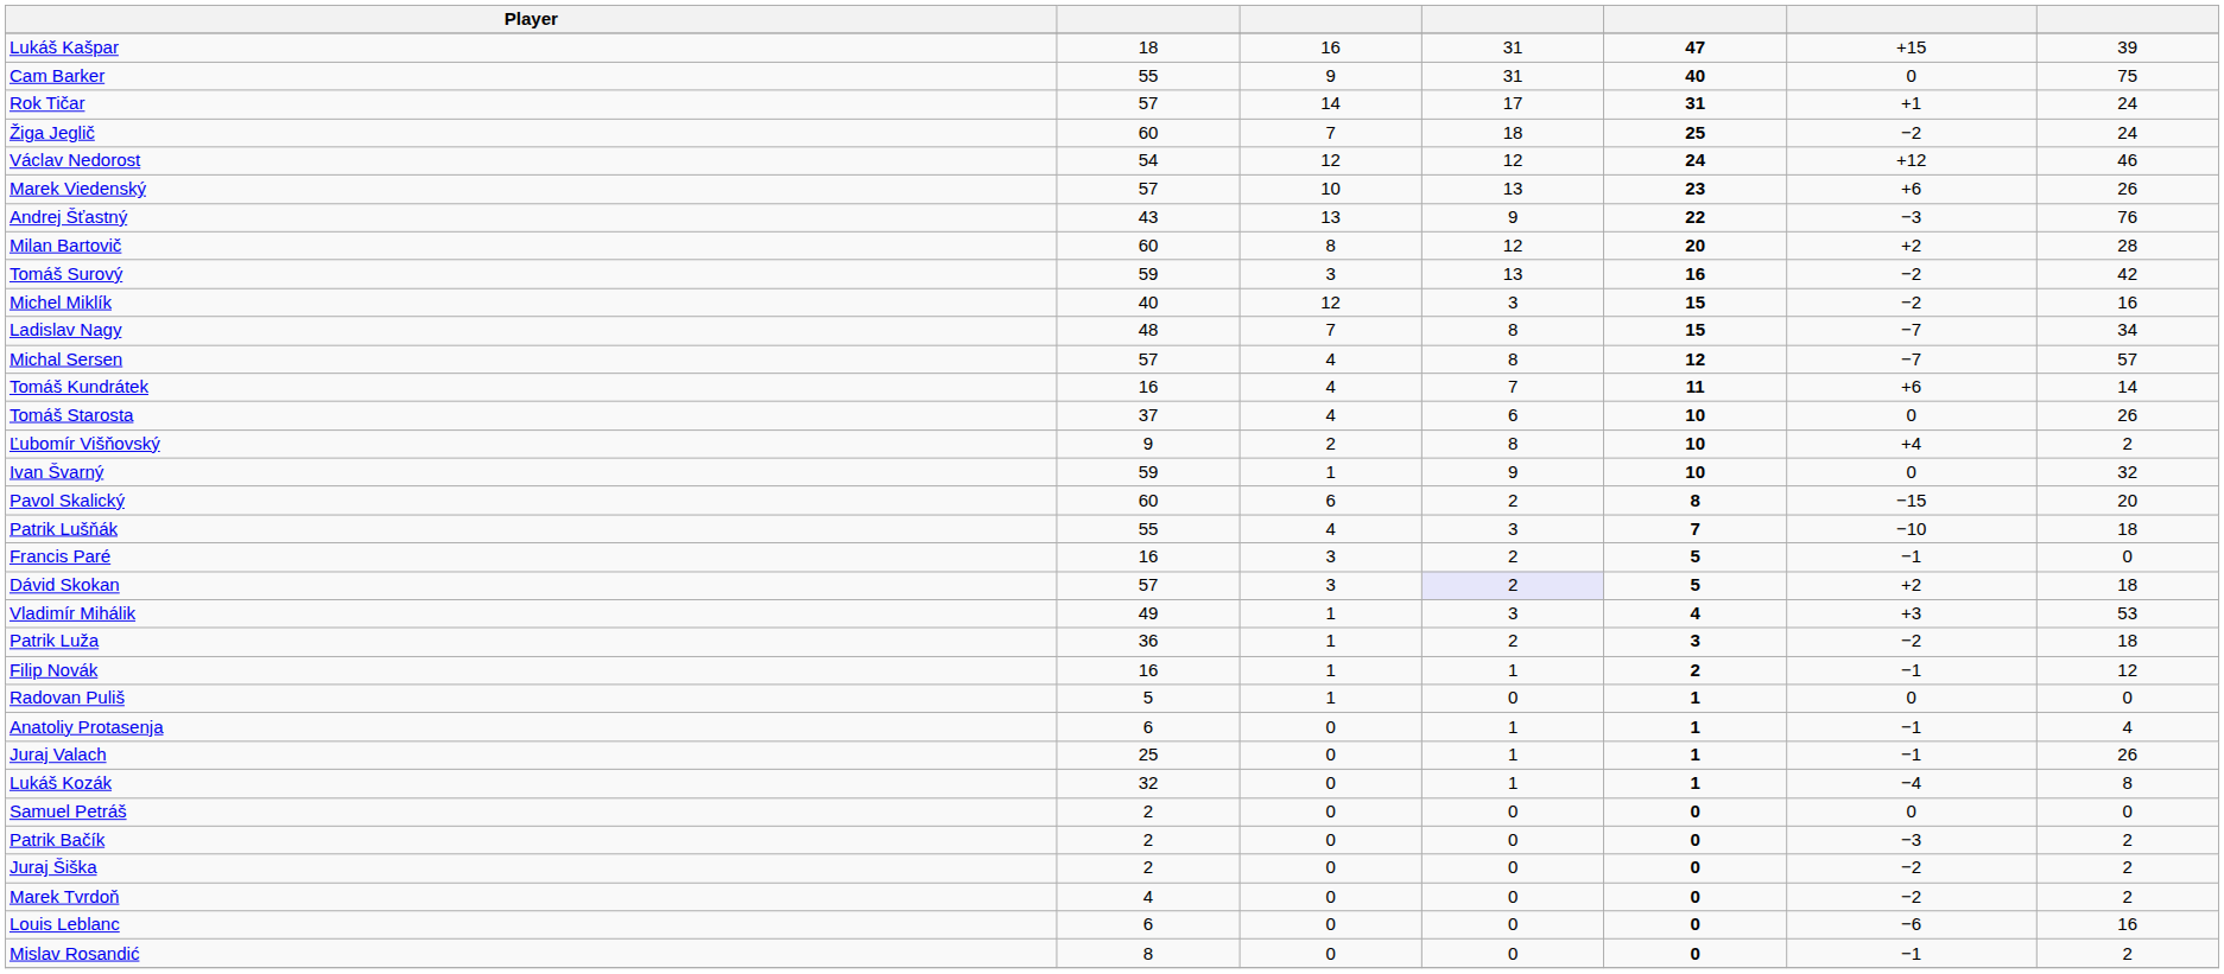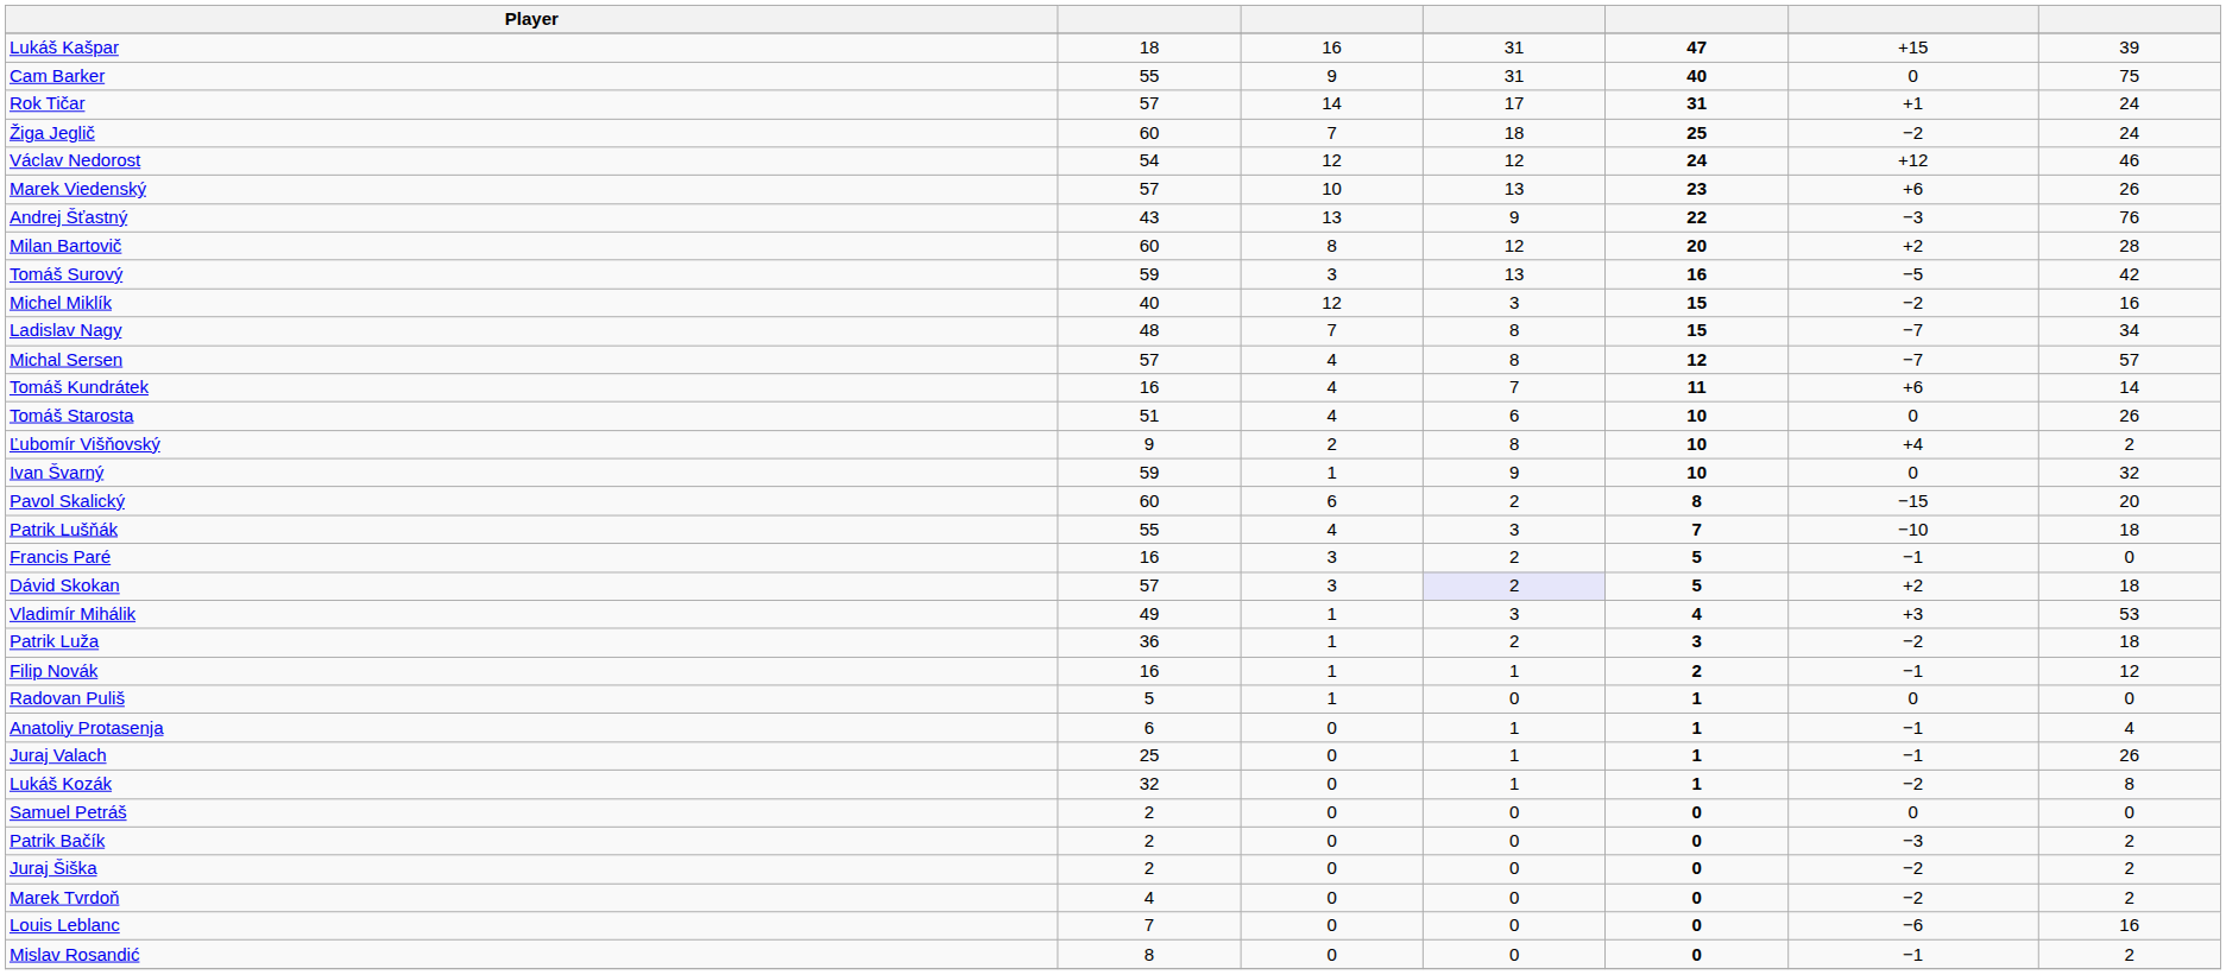 <table class="wikitable sortable" style="width:100%; text-align:center;">
 <tr align=center>
 <th>Player</th>
 <th></th>
 <th></th>
 <th></th>
 <th></th>
 <th data-sort-type="number"></th>
 <th></th>
 </tr>
 <tr align=center>
 </tr>
 <tr>
 <td align=left><a href='#'>Lukáš Kašpar</a></td>
 <td>18</td>
 <td>16</td>
 <td>31</td>
 <td><strong>47</strong></td>
 <td>+15</td>
 <td>39</td>
 </tr>
 <tr>
 <td align=left><a href='#'>Cam Barker</a></td>
 <td>55</td>
 <td>9</td>
 <td>31</td>
 <td><strong>40</strong></td>
 <td>0</td>
 <td>75</td>
 </tr>
 <tr>
 <td align=left><a href='#'>Rok Tičar</a></td>
 <td>57</td>
 <td>14</td>
 <td>17</td>
 <td><strong>31</strong></td>
 <td>+1</td>
 <td>24</td>
 </tr>
 <tr>
 <td align=left><a href='#'>Žiga Jeglič</a></td>
 <td>60</td>
 <td>7</td>
 <td>18</td>
 <td><strong>25</strong></td>
 <td>−2</td>
 <td>24</td>
 </tr>
 <tr>
 <td align=left><a href='#'>Václav Nedorost</a></td>
 <td>54</td>
 <td>12</td>
 <td>12</td>
 <td><strong>24</strong></td>
 <td>+12</td>
 <td>46</td>
 </tr>
 <tr>
 <td align=left><a href='#'>Marek Viedenský</a></td>
 <td>57</td>
 <td>10</td>
 <td>13</td>
 <td><strong>23</strong></td>
 <td>+6</td>
 <td>26</td>
 </tr>
 <tr>
 <td align=left><a href='#'>Andrej Šťastný</a></td>
 <td>43</td>
 <td>13</td>
 <td>9</td>
 <td><strong>22</strong></td>
 <td>−3</td>
 <td>76</td>
 </tr>
 <tr>
 <td align=left><a href='#'>Milan Bartovič</a></td>
 <td>60</td>
 <td>8</td>
 <td>12</td>
 <td><strong>20</strong></td>
 <td>+2</td>
 <td>28</td>
 </tr>
 <tr>
 <td align=left><a href='#'>Tomáš Surový</a></td>
 <td>59</td>
 <td>3</td>
 <td>13</td>
 <td><strong>16</strong></td>
-<td>−2</td>
+<td>−5</td>
 <td>42</td>
 </tr>
 <tr>
 <td align=left><a href='#'>Michel Miklík</a></td>
 <td>40</td>
 <td>12</td>
 <td>3</td>
 <td><strong>15</strong></td>
 <td>−2</td>
 <td>16</td>
 </tr>
 <tr>
 <td align=left><a href='#'>Ladislav Nagy</a></td>
 <td>48</td>
 <td>7</td>
 <td>8</td>
 <td><strong>15</strong></td>
 <td>−7</td>
 <td>34</td>
 </tr>
 <tr>
 <td align=left><a href='#'>Michal Sersen</a></td>
 <td>57</td>
 <td>4</td>
 <td>8</td>
 <td><strong>12</strong></td>
 <td>−7</td>
 <td>57</td>
 </tr>
 <tr>
 <td align=left><a href='#'>Tomáš Kundrátek</a></td>
 <td>16</td>
 <td>4</td>
 <td>7</td>
 <td><strong>11</strong></td>
 <td>+6</td>
 <td>14</td>
 </tr>
 <tr>
 <td align=left><a href='#'>Tomáš Starosta</a></td>
-<td>37</td>
+<td>51</td>
 <td>4</td>
 <td>6</td>
 <td><strong>10</strong></td>
 <td>0</td>
 <td>26</td>
 </tr>
 <tr>
 <td align=left><a href='#'>Ľubomír Višňovský</a></td>
 <td>9</td>
 <td>2</td>
 <td>8</td>
 <td><strong>10</strong></td>
 <td>+4</td>
 <td>2</td>
 </tr>
 <tr>
 <td align=left><a href='#'>Ivan Švarný</a></td>
 <td>59</td>
 <td>1</td>
 <td>9</td>
 <td><strong>10</strong></td>
 <td>0</td>
 <td>32</td>
 </tr>
 <tr>
 <td align=left><a href='#'>Pavol Skalický</a></td>
 <td>60</td>
 <td>6</td>
 <td>2</td>
 <td><strong>8</strong></td>
 <td>−15</td>
 <td>20</td>
 </tr>
 <tr>
 <td align=left><a href='#'>Patrik Lušňák</a></td>
 <td>55</td>
 <td>4</td>
 <td>3</td>
 <td><strong>7</strong></td>
 <td>−10</td>
 <td>18</td>
 </tr>
 <tr>
 <td align=left><a href='#'>Francis Paré</a></td>
 <td>16</td>
 <td>3</td>
 <td>2</td>
 <td><strong>5</strong></td>
 <td>−1</td>
 <td>0</td>
 </tr>
 <tr>
 <td align=left><a href='#'>Dávid Skokan</a></td>
 <td>57</td>
 <td>3</td>
 <td style="background: lavender;">2</td>
 <td><strong>5</strong></td>
 <td>+2</td>
 <td>18</td>
 </tr>
 <tr>
 <td align=left><a href='#'>Vladimír Mihálik</a></td>
 <td>49</td>
 <td>1</td>
 <td>3</td>
 <td><strong>4</strong></td>
 <td>+3</td>
 <td>53</td>
 </tr>
 <tr>
 <td align=left><a href='#'>Patrik Luža</a></td>
 <td>36</td>
 <td>1</td>
 <td>2</td>
 <td><strong>3</strong></td>
 <td>−2</td>
 <td>18</td>
 </tr>
 <tr>
 <td align=left><a href='#'>Filip Novák</a></td>
 <td>16</td>
 <td>1</td>
 <td>1</td>
 <td><strong>2</strong></td>
 <td>−1</td>
 <td>12</td>
 </tr>
 <tr>
 <td align=left><a href='#'>Radovan Puliš</a></td>
 <td>5</td>
 <td>1</td>
 <td>0</td>
 <td><strong>1</strong></td>
 <td>0</td>
 <td>0</td>
 </tr>
 <tr>
 <td align=left><a href='#'>Anatoliy Protasenja</a></td>
 <td>6</td>
 <td>0</td>
 <td>1</td>
 <td><strong>1</strong></td>
 <td>−1</td>
 <td>4</td>
 </tr>
 <tr>
 <td align=left><a href='#'>Juraj Valach</a></td>
 <td>25</td>
 <td>0</td>
 <td>1</td>
 <td><strong>1</strong></td>
 <td>−1</td>
 <td>26</td>
 </tr>
 <tr>
 <td align=left><a href='#'>Lukáš Kozák</a></td>
 <td>32</td>
 <td>0</td>
 <td>1</td>
 <td><strong>1</strong></td>
-<td>−4</td>
+<td>−2</td>
 <td>8</td>
 </tr>
 <tr>
 <td align=left><a href='#'>Samuel Petráš</a></td>
 <td>2</td>
 <td>0</td>
 <td>0</td>
 <td><strong>0</strong></td>
 <td>0</td>
 <td>0</td>
 </tr>
 <tr>
 <td align=left><a href='#'>Patrik Bačík</a></td>
 <td>2</td>
 <td>0</td>
 <td>0</td>
 <td><strong>0</strong></td>
 <td>−3</td>
 <td>2</td>
 </tr>
 <tr>
 <td align=left><a href='#'>Juraj Šiška</a></td>
 <td>2</td>
 <td>0</td>
 <td>0</td>
 <td><strong>0</strong></td>
 <td>−2</td>
 <td>2</td>
 </tr>
 <tr>
 <td align=left><a href='#'>Marek Tvrdoň</a></td>
 <td>4</td>
 <td>0</td>
 <td>0</td>
 <td><strong>0</strong></td>
 <td>−2</td>
 <td>2</td>
 </tr>
 <tr>
 <td align=left><a href='#'>Louis Leblanc</a></td>
-<td>6</td>
+<td>7</td>
 <td>0</td>
 <td>0</td>
 <td><strong>0</strong></td>
 <td>−6</td>
 <td>16</td>
 </tr>
 <tr>
 <td align=left><a href='#'>Mislav Rosandić</a></td>
 <td>8</td>
 <td>0</td>
 <td>0</td>
 <td><strong>0</strong></td>
 <td>−1</td>
 <td>2</td>
 </tr>
 <tr>
 </tr>
 </table>
